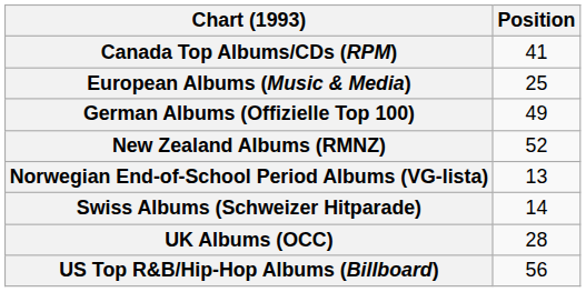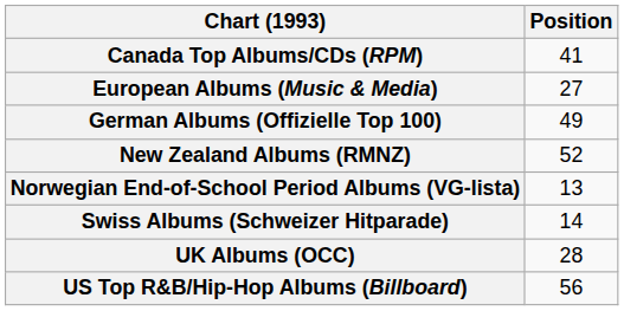 <table class="wikitable sortable plainrowheaders" style="text-align:center">
 <tr>
 <th scope="col">Chart (1993)</th>
 <th scope="col">Position</th>
 </tr>
 <tr>
 <th scope="row">Canada Top Albums/CDs (<em>RPM</em>)</th>
 <td>41</td>
 </tr>
 <tr>
 <th scope="row">European Albums (<em>Music & Media</em>)</th>
-<td>25</td>
+<td>27</td>
 </tr>
 <tr>
 <th scope="row">German Albums (Offizielle Top 100)</th>
 <td>49</td>
 </tr>
 <tr>
 <th scope="row">New Zealand Albums (RMNZ)</th>
 <td>52</td>
 </tr>
 <tr>
 <th scope="row">Norwegian End-of-School Period Albums (VG-lista)</th>
 <td>13</td>
 </tr>
 <tr>
 <th scope="row">Swiss Albums (Schweizer Hitparade)</th>
 <td>14</td>
 </tr>
 <tr>
 <th scope="row">UK Albums (OCC)</th>
 <td>28</td>
 </tr>
 <tr>
 <th scope="row">US Top R&B/Hip-Hop Albums (<em>Billboard</em>)</th>
 <td>56</td>
 </tr>
 </table>
